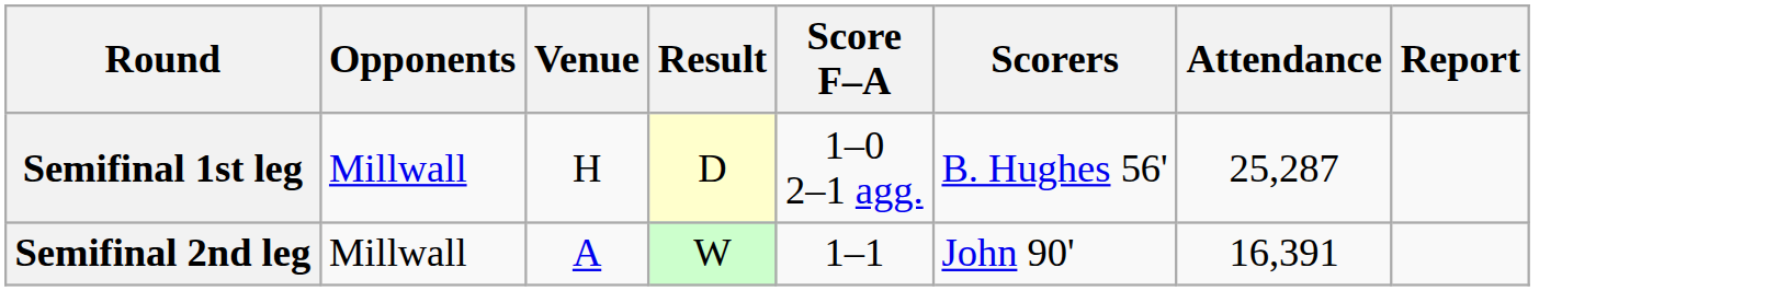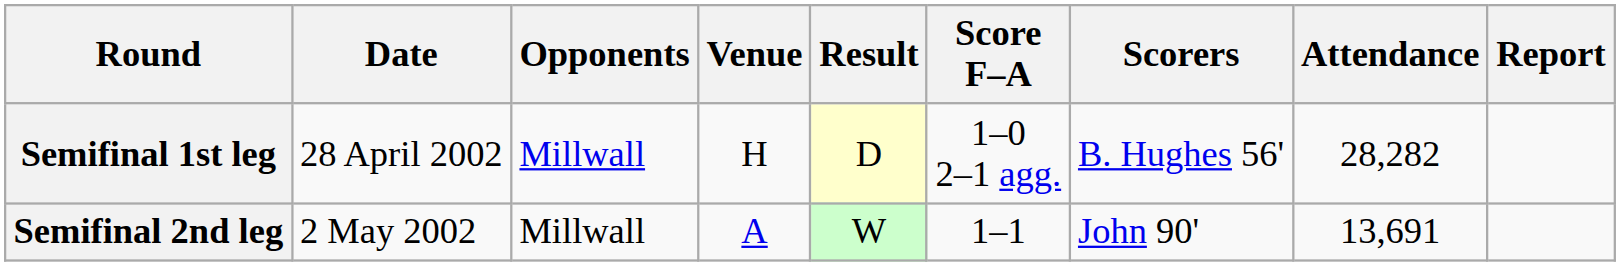 <table class="wikitable plainrowheaders" style="text-align:center">
 <tr>
 <th scope="col">Round</th>
+<th scope="col">Date</th>
 <th scope="col">Opponents</th>
 <th scope="col">Venue</th>
 <th scope="col">Result</th>
 <th scope="col">Score<br>F–A</th>
 <th scope="col">Scorers</th>
 <th scope="col">Attendance</th>
 <th scope="col">Report</th>
 </tr>
 <tr>
 <th scope="row">Semifinal 1st leg</th>
+<td align="left">28 April 2002</td>
 <td align="left"><a href='#'>Millwall</a></td>
 <td>H</td>
 <td style="background:#ffc">D</td>
 <td>1–0<br>2–1 <a href='#'>agg.</a></td>
 <td align="left"><a href='#'>B. Hughes</a> 56'</td>
-<td>25,287</td>
+<td>28,282</td>
 <td></td>
 </tr>
 <tr>
 <th scope="row">Semifinal 2nd leg</th>
+<td align="left">2 May 2002</td>
 <td align="left">Millwall</td>
 <td><a href='#'>A</a></td>
 <td style="background:#cfc">W</td>
 <td>1–1</td>
 <td align="left"><a href='#'>John</a> 90'</td>
-<td>16,391</td>
+<td>13,691</td>
 <td></td>
 </tr>
 </table>
